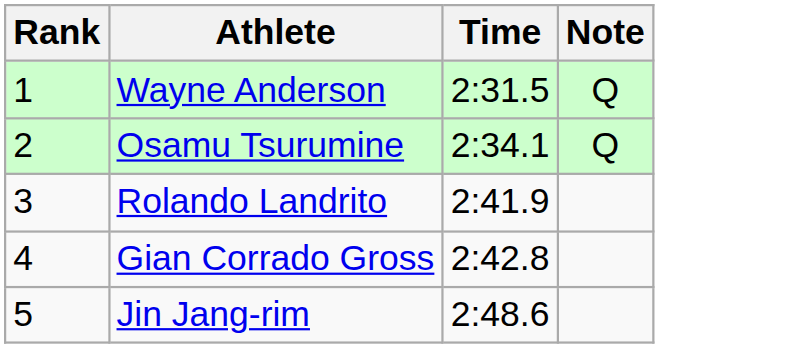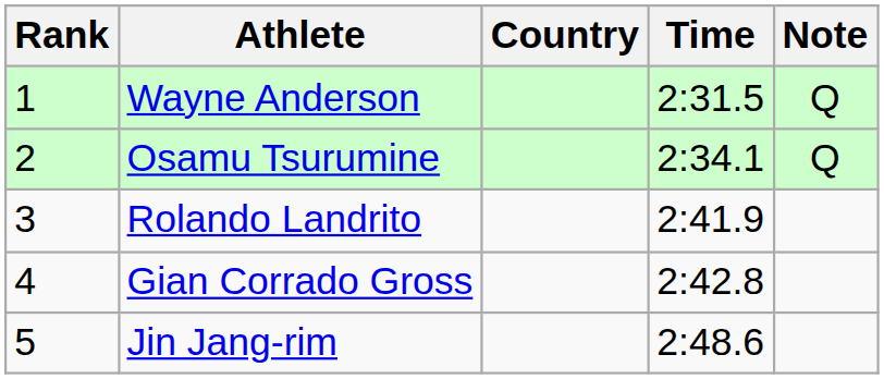 <table class="wikitable sortable">
 <tr>
 <th>Rank</th>
 <th>Athlete</th>
+<th>Country</th>
 <th>Time</th>
 <th>Note</th>
 </tr>
 <tr bgcolor=#CCFFCC>
 <td>1</td>
 <td><a href='#'>Wayne Anderson</a></td>
+<td></td>
 <td>2:31.5</td>
 <td align=center>Q</td>
 </tr>
 <tr bgcolor=#CCFFCC>
 <td>2</td>
 <td><a href='#'>Osamu Tsurumine</a></td>
+<td></td>
 <td>2:34.1</td>
 <td align=center>Q</td>
 </tr>
 <tr>
 <td>3</td>
 <td><a href='#'>Rolando Landrito</a></td>
+<td></td>
 <td>2:41.9</td>
 <td></td>
 </tr>
 <tr>
 <td>4</td>
 <td><a href='#'>Gian Corrado Gross</a></td>
+<td></td>
 <td>2:42.8</td>
 <td></td>
 </tr>
 <tr>
 <td>5</td>
 <td><a href='#'>Jin Jang-rim</a></td>
+<td></td>
 <td>2:48.6</td>
 <td></td>
 </tr>
 </table>
